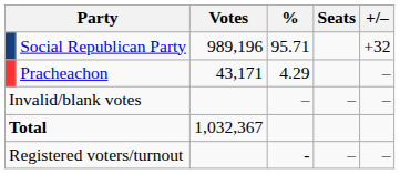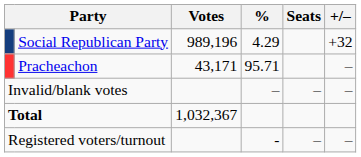 <table class=wikitable style=text-align:right>
 <tr>
 <th colspan=2>Party</th>
 <th>Votes</th>
 <th>%</th>
 <th>Seats</th>
 <th>+/–</th>
 </tr>
 <tr>
 <td style="background:#153E7E; width:3px;"></td>
 <td align=left><a href='#'>Social Republican Party</a></td>
 <td>989,196</td>
-<td>95.71</td>
+<td>4.29</td>
 <td></td>
 <td>+32</td>
 </tr>
 <tr>
 <td style="background:#f33; width:3px;"></td>
 <td align=left><a href='#'>Pracheachon</a></td>
 <td>43,171</td>
-<td>4.29</td>
+<td>95.71</td>
 <td></td>
 <td>–</td>
 </tr>
 <tr>
 <td style="text-align:left;" colspan="2">Invalid/blank votes</td>
 <td></td>
 <td>–</td>
 <td>–</td>
 <td>–</td>
 </tr>
 <tr>
 <td style="text-align:left;" colspan="2"><strong>Total</strong></td>
 <td>1,032,367</td>
 <td></td>
 <td></td>
 <td></td>
 </tr>
 <tr>
 <td style="text-align:left;" colspan="2">Registered voters/turnout</td>
 <td></td>
 <td>-</td>
 <td>–</td>
 <td>–</td>
 </tr>
 </table>
